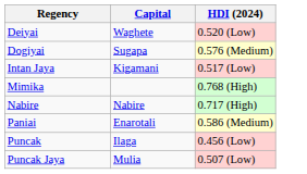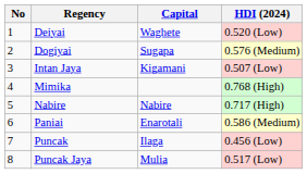 <table class="wikitable sortable">
 <tr>
+<th width="30">No</th>
 <th width="140">Regency</th>
 <th width="110"><a href='#'>Capital</a></th>
 <th><a href='#'>HDI</a> (2024)</th>
 </tr>
 <tr>
+<td>1</td>
 <td><a href='#'>Deiyai</a></td>
 <td><a href='#'>Waghete</a></td>
 <td style="background-color:#FFD2D2">0.520 (Low)</td>
 </tr>
 <tr>
+<td>2</td>
 <td><a href='#'>Dogiyai</a></td>
 <td><a href='#'>Sugapa</a></td>
 <td style="background-color:#FFFFCC">0.576 (Medium)</td>
 </tr>
 <tr>
+<td>3</td>
 <td><a href='#'>Intan Jaya</a></td>
 <td><a href='#'>Kigamani</a></td>
-<td style="background-color:#FFD2D2">0.517 (Low)</td>
+<td style="background-color:#FFD2D2">0.507 (Low)</td>
 </tr>
 <tr>
+<td>4</td>
 <td><a href='#'>Mimika</a></td>
 <td></td>
 <td style="background-color:#D2FFD2">0.768 (High)</td>
 </tr>
 <tr>
+<td>5</td>
 <td><a href='#'>Nabire</a></td>
 <td><a href='#'>Nabire</a></td>
 <td style="background-color:#D2FFD2">0.717 (High)</td>
 </tr>
 <tr>
+<td>6</td>
 <td><a href='#'>Paniai</a></td>
 <td><a href='#'>Enarotali</a></td>
 <td style="background-color:#FFFFCC">0.586 (Medium)</td>
 </tr>
 <tr>
+<td>7</td>
 <td><a href='#'>Puncak</a></td>
 <td><a href='#'>Ilaga</a></td>
 <td style="background-color:#FFD2D2">0.456 (Low)</td>
 </tr>
 <tr>
+<td>8</td>
 <td><a href='#'>Puncak Jaya</a></td>
 <td><a href='#'>Mulia</a></td>
-<td style="background-color:#FFD2D2">0.507 (Low)</td>
+<td style="background-color:#FFD2D2">0.517 (Low)</td>
 </tr>
 </table>
